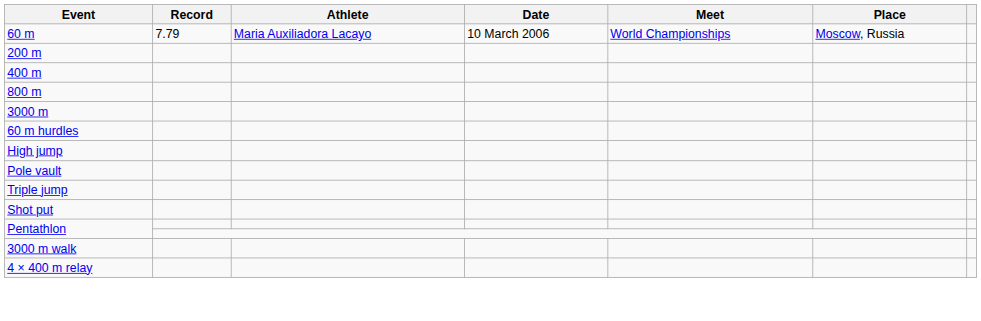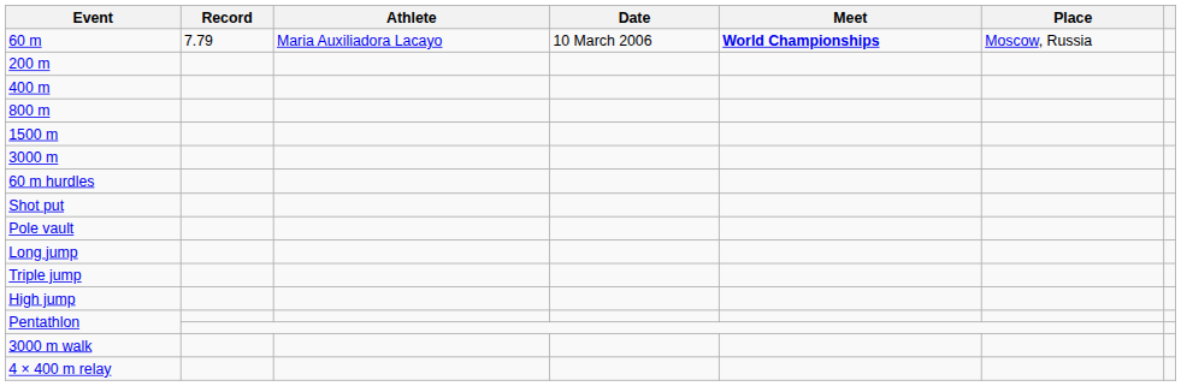 <table class="wikitable" style="font-size:95%; width: 95%;">
 <tr>
 <th>Event</th>
 <th>Record</th>
 <th>Athlete</th>
 <th>Date</th>
 <th>Meet</th>
 <th>Place</th>
 <th></th>
 </tr>
 <tr>
 <td><a href='#'>60 m</a></td>
 <td>7.79</td>
 <td><a href='#'>Maria Auxiliadora Lacayo</a></td>
 <td>10 March 2006</td>
-<td><a href='#'>World Championships</a></td>
+<td><strong><a href='#'>World Championships</a></strong></td>
 <td><a href='#'>Moscow</a>, Russia</td>
 <td></td>
 </tr>
 <tr>
 <td><a href='#'>200 m</a></td>
 <td></td>
 <td></td>
 <td></td>
 <td></td>
 <td></td>
 <td></td>
 </tr>
 <tr>
 <td><a href='#'>400 m</a></td>
 <td></td>
 <td></td>
 <td></td>
 <td></td>
 <td></td>
 <td></td>
 </tr>
 <tr>
 <td><a href='#'>800 m</a></td>
 <td></td>
 <td></td>
 <td></td>
 <td></td>
 <td></td>
 <td></td>
 </tr>
 <tr>
+<td><a href='#'>1500 m</a></td>
+<td></td>
+<td></td>
+<td></td>
+<td></td>
+<td></td>
+<td></td>
+</tr>
+<tr>
 <td><a href='#'>3000 m</a></td>
 <td></td>
 <td></td>
 <td></td>
 <td></td>
 <td></td>
 <td></td>
 </tr>
 <tr>
 <td><a href='#'>60 m hurdles</a></td>
 <td></td>
 <td></td>
 <td></td>
 <td></td>
 <td></td>
 <td></td>
 </tr>
 <tr>
-<td><a href='#'>High jump</a></td>
+<td><a href='#'>Shot put</a></td>
 <td></td>
 <td></td>
 <td></td>
 <td></td>
 <td></td>
 <td></td>
 </tr>
 <tr>
 <td><a href='#'>Pole vault</a></td>
 <td></td>
 <td></td>
 <td></td>
 <td></td>
 <td></td>
 <td></td>
 </tr>
 <tr>
+<td><a href='#'>Long jump</a></td>
+<td></td>
+<td></td>
+<td></td>
+<td></td>
+<td></td>
+<td></td>
+</tr>
+<tr>
 <td><a href='#'>Triple jump</a></td>
 <td></td>
 <td></td>
 <td></td>
 <td></td>
 <td></td>
 <td></td>
 </tr>
 <tr>
-<td><a href='#'>Shot put</a></td>
+<td><a href='#'>High jump</a></td>
 <td></td>
 <td></td>
 <td></td>
 <td></td>
 <td></td>
 <td></td>
 </tr>
 <tr>
 <td rowspan=2><a href='#'>Pentathlon</a></td>
 <td></td>
 <td></td>
 <td></td>
 <td></td>
 <td></td>
 <td></td>
 </tr>
 <tr>
 <td colspan=5></td>
 <td></td>
 </tr>
 <tr>
 <td><a href='#'>3000 m walk</a></td>
 <td></td>
 <td></td>
 <td></td>
 <td></td>
 <td></td>
 <td></td>
 </tr>
 <tr>
 <td><a href='#'>4 × 400 m relay</a></td>
 <td></td>
 <td></td>
 <td></td>
 <td></td>
 <td></td>
 <td></td>
 </tr>
 </table>
